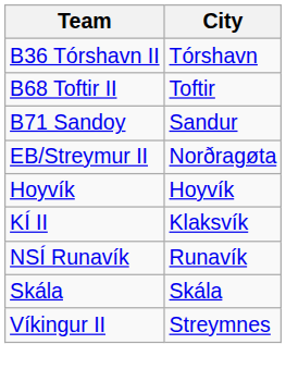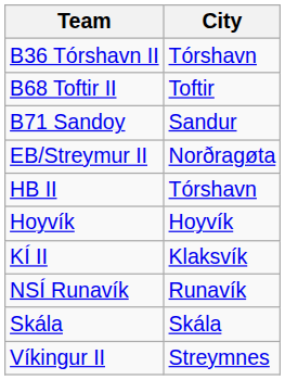 <table class="wikitable sortable">
 <tr>
 <th>Team</th>
 <th>City</th>
 </tr>
 <tr>
 <td><a href='#'>B36 Tórshavn II</a></td>
 <td><a href='#'>Tórshavn</a></td>
 </tr>
 <tr>
 <td><a href='#'>B68 Toftir II</a></td>
 <td><a href='#'>Toftir</a></td>
 </tr>
 <tr>
 <td><a href='#'>B71 Sandoy</a></td>
 <td><a href='#'>Sandur</a></td>
 </tr>
 <tr>
 <td><a href='#'>EB/Streymur II</a></td>
 <td><a href='#'>Norðragøta</a></td>
 </tr>
 <tr>
+<td><a href='#'>HB II</a></td>
+<td><a href='#'>Tórshavn</a></td>
+</tr>
+<tr>
 <td><a href='#'>Hoyvík</a></td>
 <td><a href='#'>Hoyvík</a></td>
 </tr>
 <tr>
 <td><a href='#'>KÍ II</a></td>
 <td><a href='#'>Klaksvík</a></td>
 </tr>
 <tr>
 <td><a href='#'>NSÍ Runavík</a></td>
 <td><a href='#'>Runavík</a></td>
 </tr>
 <tr>
 <td><a href='#'>Skála</a></td>
 <td><a href='#'>Skála</a></td>
 </tr>
 <tr>
 <td><a href='#'>Víkingur II</a></td>
 <td><a href='#'>Streymnes</a></td>
 </tr>
 </table>
